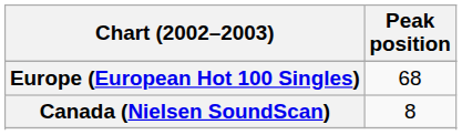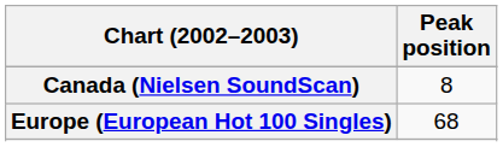 <table class="wikitable sortable plainrowheaders">
 <tr>
 <th>Chart (2002–2003)</th>
 <th>Peak<br>position</th>
 </tr>
 <tr>
 </tr>
 <tr>
+<th scope="row">Canada (<a href='#'>Nielsen SoundScan</a>)</th>
+<td align="center">8</td>
+</tr>
+<tr>
 <th scope="row">Europe (<a href='#'>European Hot 100 Singles</a>)</th>
 <td align="center">68</td>
-</tr>
-<tr>
-<th scope="row">Canada (<a href='#'>Nielsen SoundScan</a>)</th>
-<td align="center">8</td>
 </tr>
 <tr>
 </tr>
 <tr>
 </tr>
 <tr>
 </tr>
 <tr>
 </tr>
 <tr>
 </tr>
 <tr>
 </tr>
 <tr>
 </tr>
 <tr>
 </tr>
 <tr>
 </tr>
 </table>
